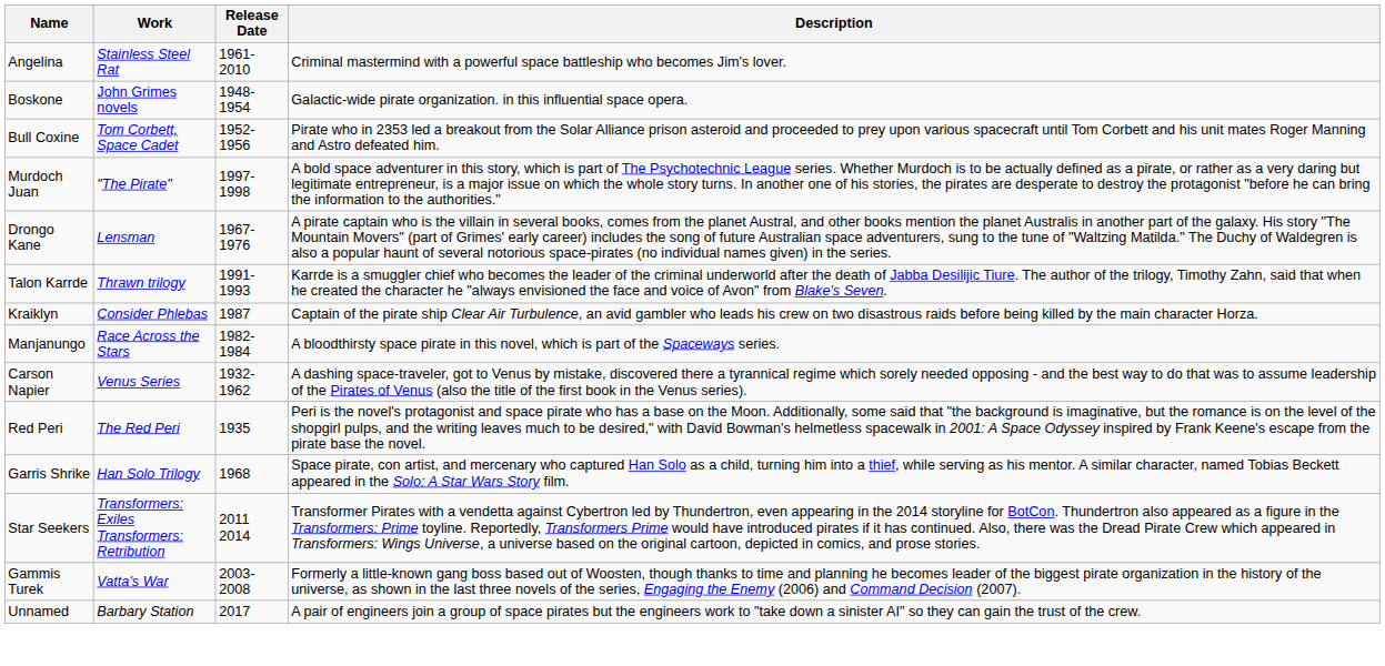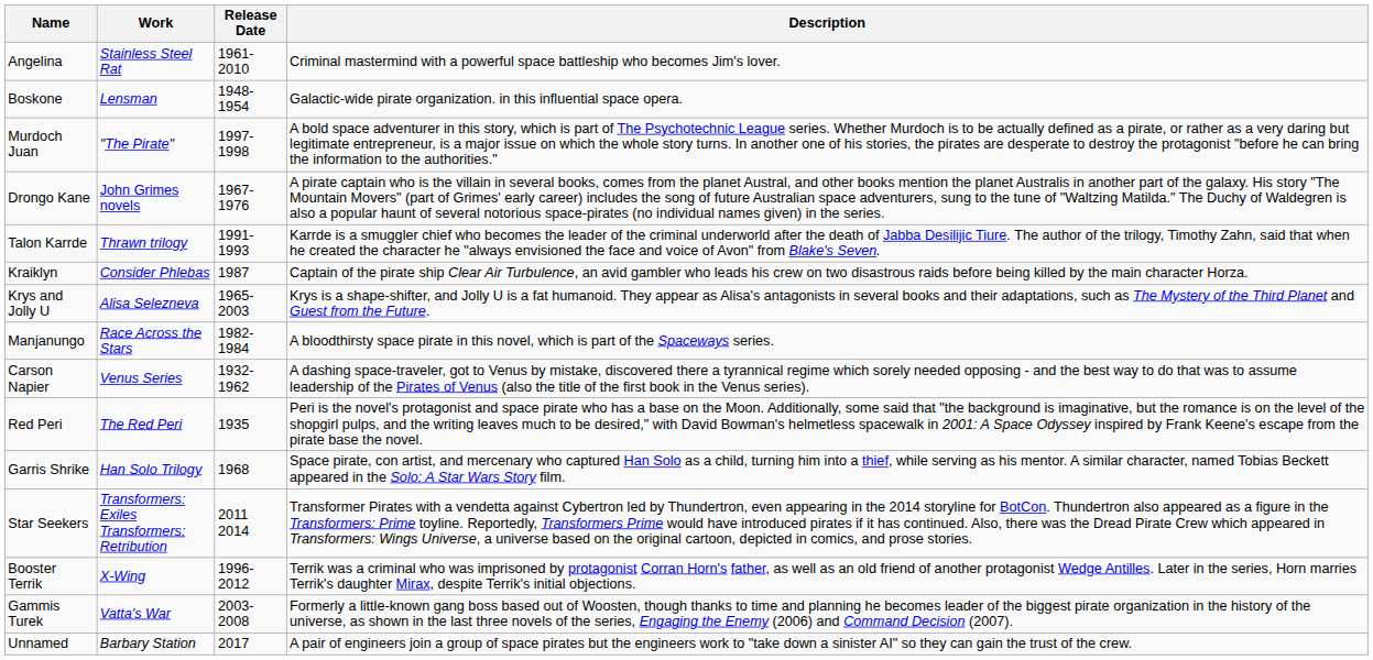 <table class="wikitable sortable">
 <tr>
 <th>Name</th>
 <th>Work</th>
 <th>Release Date</th>
 <th>Description</th>
 </tr>
 <tr>
 <td>Angelina</td>
 <td><em><a href='#'>Stainless Steel Rat</a></em></td>
 <td>1961-2010</td>
 <td>Criminal mastermind with a powerful space battleship who becomes Jim's lover.</td>
 </tr>
 <tr>
 <td>Boskone</td>
-<td><a href='#'>John Grimes novels</a></td>
+<td><em><a href='#'>Lensman</a></em></td>
 <td>1948-1954</td>
 <td>Galactic-wide pirate organization. in this influential space opera.</td>
-</tr>
-<tr>
-<td>Bull Coxine</td>
-<td><em><a href='#'>Tom Corbett, Space Cadet</a></em></td>
-<td>1952-1956</td>
-<td>Pirate who in 2353 led a breakout from the Solar Alliance prison asteroid and proceeded to prey upon various spacecraft until Tom Corbett and his unit mates Roger Manning and Astro defeated him.</td>
 </tr>
 <tr>
 <td>Murdoch Juan</td>
 <td><em>"<a href='#'>The Pirate</a>"</em></td>
 <td>1997-1998</td>
 <td>A bold space adventurer in this story, which is part of <a href='#'>The Psychotechnic League</a> series. Whether Murdoch is to be actually defined as a pirate, or rather as a very daring but legitimate entrepreneur, is a major issue on which the whole story turns. In another one of his stories, the pirates are desperate to destroy the protagonist "before he can bring the information to the authorities."</td>
 </tr>
 <tr>
 <td>Drongo Kane</td>
-<td><em><a href='#'>Lensman</a></em></td>
+<td><a href='#'>John Grimes novels</a></td>
 <td>1967-1976</td>
 <td>A pirate captain who is the villain in several books, comes from the planet Austral, and other books mention the planet Australis in another part of the galaxy. His story "The Mountain Movers" (part of Grimes' early career) includes the song of future Australian space adventurers, sung to the tune of "Waltzing Matilda." The Duchy of Waldegren is also a popular haunt of several notorious space-pirates (no individual names given) in the series.</td>
 </tr>
 <tr>
 <td>Talon Karrde</td>
 <td><em><a href='#'>Thrawn trilogy</a></em></td>
 <td>1991-1993</td>
 <td>Karrde is a smuggler chief who becomes the leader of the criminal underworld after the death of <a href='#'>Jabba Desilijic Tiure</a>. The author of the trilogy, Timothy Zahn, said that when he created the character he "always envisioned the face and voice of Avon" from <em><a href='#'>Blake's Seven</a>.</em></td>
 </tr>
 <tr>
 <td>Kraiklyn</td>
 <td><em><a href='#'>Consider Phlebas</a></em></td>
 <td>1987</td>
 <td>Captain of the pirate ship <em>Clear Air Turbulence</em>, an avid gambler who leads his crew on two disastrous raids before being killed by the main character Horza.</td>
+</tr>
+<tr>
+<td>Krys and Jolly U</td>
+<td><em><a href='#'>Alisa Selezneva</a></em></td>
+<td>1965-2003</td>
+<td>Krys is a shape-shifter, and Jolly U is a fat humanoid. They appear as Alisa's antagonists in several books and their adaptations, such as <em><a href='#'>The Mystery of the Third Planet</a></em> and <em><a href='#'>Guest from the Future</a></em>.</td>
 </tr>
 <tr>
 <td>Manjanungo</td>
 <td><em><a href='#'>Race Across the Stars</a></em></td>
 <td>1982-1984</td>
 <td>A bloodthirsty space pirate in this novel, which is part of the <em><a href='#'>Spaceways</a></em> series.</td>
 </tr>
 <tr>
 <td>Carson Napier</td>
 <td><em><a href='#'>Venus Series</a></em></td>
 <td>1932-1962</td>
 <td>A dashing space-traveler, got to Venus by mistake, discovered there a tyrannical regime which sorely needed opposing - and the best way to do that was to assume leadership of the <a href='#'>Pirates of Venus</a> (also the title of the first book in the Venus series).</td>
 </tr>
 <tr>
 <td>Red Peri</td>
 <td><em><a href='#'>The Red Peri</a></em></td>
 <td>1935</td>
 <td>Peri is the novel's protagonist and space pirate who has a base on the Moon. Additionally, some said that "the background is imaginative, but the romance is on the level of the shopgirl pulps, and the writing leaves much to be desired," with David Bowman's helmetless spacewalk in <em>2001: A Space Odyssey</em> inspired by Frank Keene's escape from the pirate base the novel.</td>
 </tr>
 <tr>
 <td>Garris Shrike</td>
 <td><em><a href='#'>Han Solo Trilogy</a></em></td>
 <td>1968</td>
 <td>Space pirate, con artist, and mercenary who captured <a href='#'>Han Solo</a> as a child, turning him into a <a href='#'>thief</a>, while serving as his mentor. A similar character, named Tobias Beckett appeared in the <em><a href='#'>Solo: A Star Wars Story</a></em> film.</td>
 </tr>
 <tr>
 <td>Star Seekers</td>
 <td><em><a href='#'>Transformers: Exiles</a></em> <br> <em><a href='#'>Transformers: Retribution</a></em></td>
 <td>2011 <br> 2014</td>
 <td>Transformer Pirates with a vendetta against Cybertron led by Thundertron, even appearing in the 2014 storyline for <a href='#'>BotCon</a>. Thundertron also appeared as a figure in the <em><a href='#'>Transformers: Prime</a></em> toyline. Reportedly, <em><a href='#'>Transformers Prime</a></em> would have introduced pirates if it has continued. Also, there was the Dread Pirate Crew which appeared in <em>Transformers: Wings Universe</em>, a universe based on the original cartoon, depicted in comics, and prose stories.</td>
 </tr>
 <tr>
+<td>Booster Terrik</td>
+<td><em><a href='#'>X-Wing</a></em></td>
+<td>1996-2012</td>
+<td>Terrik was a criminal who was imprisoned by <a href='#'>protagonist</a> <a href='#'>Corran Horn's</a> <a href='#'>father</a>, as well as an old friend of another protagonist <a href='#'>Wedge Antilles</a>. Later in the series, Horn marries Terrik's daughter <a href='#'>Mirax</a>, despite Terrik's initial objections.</td>
+</tr>
+<tr>
 <td>Gammis Turek</td>
 <td><em><a href='#'>Vatta's War</a></em></td>
 <td>2003-2008</td>
 <td>Formerly a little-known gang boss based out of Woosten, though thanks to time and planning he becomes leader of the biggest pirate organization in the history of the universe, as shown in the last three novels of the series, <em><a href='#'>Engaging the Enemy</a></em> (2006) and <em><a href='#'>Command Decision</a></em> (2007).</td>
 </tr>
 <tr>
 <td>Unnamed</td>
 <td><em>Barbary Station</em></td>
 <td>2017</td>
 <td>A pair of engineers join a group of space pirates but the engineers work to "take down a sinister AI" so they can gain the trust of the crew.</td>
 </tr>
 </table>
